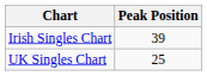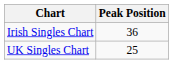 <table class="wikitable sortable">
 <tr>
 <th align="left">Chart</th>
 <th align="center">Peak Position</th>
 </tr>
 <tr>
 <td align="left"><a href='#'>Irish Singles Chart</a></td>
-<td align="center">39</td>
+<td align="center">36</td>
 </tr>
 <tr>
 <td align="left"><a href='#'>UK Singles Chart</a></td>
 <td align="center">25</td>
 </tr>
 </table>
